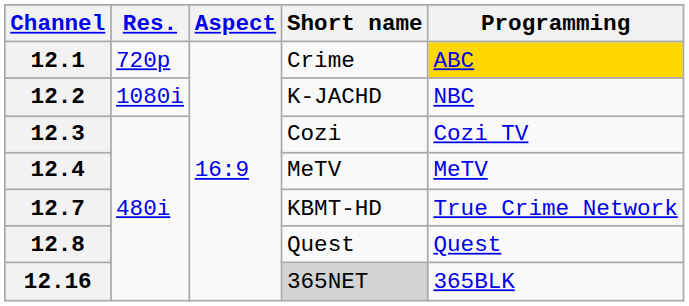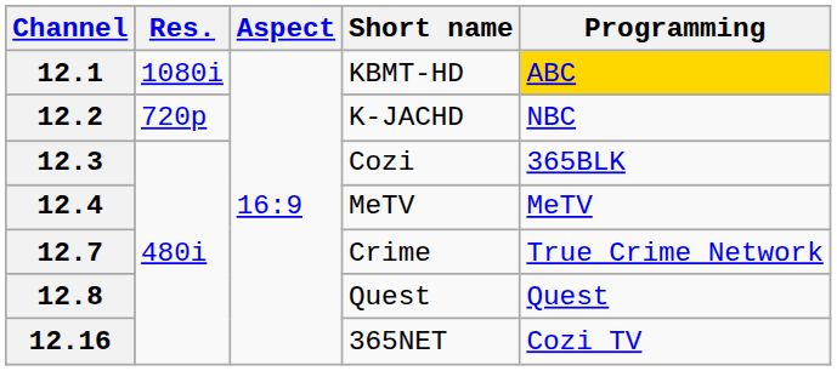 <table class="wikitable">
 <tr>
 <th scope = "col"><a href='#'>Channel</a></th>
 <th scope = "col"><a href='#'>Res.</a></th>
 <th scope = "col"><a href='#'>Aspect</a></th>
 <th scope = "col">Short name</th>
 <th scope = "col">Programming</th>
 </tr>
 <tr>
 <th scope = "row">12.1</th>
-<td><a href='#'>720p</a></td>
+<td><a href='#'>1080i</a></td>
 <td rowspan="7"><a href='#'>16:9</a></td>
-<td>Crime</td>
+<td>KBMT-HD</td>
 <td style="background: gold;"><a href='#'>ABC</a></td>
 </tr>
 <tr>
 <th scope = "row">12.2</th>
-<td><a href='#'>1080i</a></td>
+<td><a href='#'>720p</a></td>
 <td>K-JACHD</td>
 <td><a href='#'>NBC</a></td>
 </tr>
 <tr>
 <th scope = "row">12.3</th>
 <td rowspan="5"><a href='#'>480i</a></td>
 <td>Cozi</td>
-<td><a href='#'>Cozi TV</a></td>
+<td><a href='#'>365BLK</a></td>
 </tr>
 <tr>
 <th scope = "row">12.4</th>
 <td>MeTV</td>
 <td><a href='#'>MeTV</a></td>
 </tr>
 <tr>
 <th scope = "row">12.7</th>
-<td>KBMT-HD</td>
+<td>Crime</td>
 <td><a href='#'>True Crime Network</a></td>
 </tr>
 <tr>
 <th scope = "row">12.8</th>
 <td>Quest</td>
 <td><a href='#'>Quest</a></td>
 </tr>
 <tr>
 <th scope = "row">12.16</th>
-<td style="background: lightgrey;">365NET</td>
-<td><a href='#'>365BLK</a></td>
+<td>365NET</td>
+<td><a href='#'>Cozi TV</a></td>
 </tr>
 </table>
